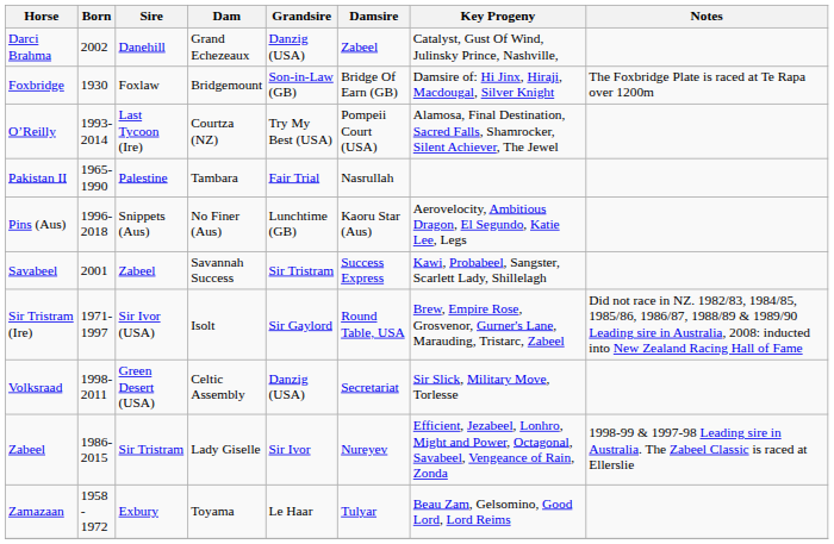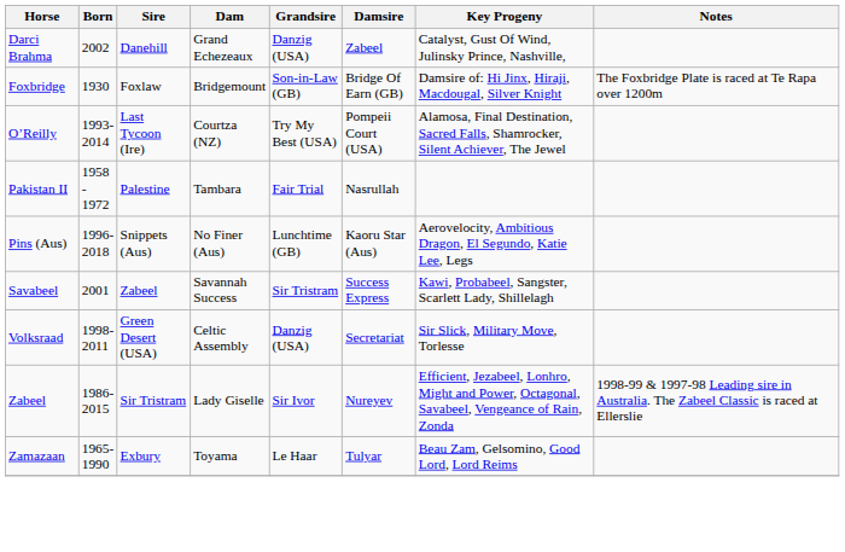 <table class="wikitable sortable" style="font-size:90%">
 <tr>
 <th width="70px">Horse<br></th>
 <th width="30px">Born<br></th>
 <th width="70px">Sire<br></th>
 <th width="70px">Dam<br></th>
 <th width="70px">Grandsire<br></th>
 <th width="70px">Damsire<br></th>
 <th width="180px">Key Progeny<br></th>
 <th width="250px">Notes<br></th>
 </tr>
 <tr>
 <td><a href='#'>Darci Brahma</a></td>
 <td>2002</td>
 <td><a href='#'>Danehill</a></td>
 <td>Grand Echezeaux</td>
 <td><a href='#'>Danzig</a> (USA)</td>
 <td><a href='#'>Zabeel</a></td>
 <td>Catalyst, Gust Of Wind, Julinsky Prince, Nashville,</td>
 <td></td>
 </tr>
 <tr>
 <td><a href='#'>Foxbridge</a></td>
 <td>1930</td>
 <td>Foxlaw</td>
 <td>Bridgemount</td>
 <td><a href='#'>Son-in-Law</a> (GB)</td>
 <td>Bridge Of Earn (GB)</td>
 <td>Damsire of: <a href='#'>Hi Jinx</a>, <a href='#'>Hiraji</a>, <a href='#'>Macdougal</a>, <a href='#'>Silver Knight</a></td>
 <td>The Foxbridge Plate is raced at Te Rapa over 1200m</td>
 </tr>
 <tr>
 <td><a href='#'>O’Reilly</a></td>
 <td>1993-2014</td>
 <td><a href='#'>Last Tycoon</a> (Ire)</td>
 <td>Courtza (NZ)</td>
 <td>Try My Best (USA)</td>
 <td>Pompeii Court (USA)</td>
 <td>Alamosa, Final Destination, <a href='#'>Sacred Falls</a>, Shamrocker, <a href='#'>Silent Achiever</a>, The Jewel</td>
 <td></td>
 </tr>
 <tr>
 <td><a href='#'>Pakistan II</a></td>
-<td>1965-1990</td>
+<td>1958 - 1972</td>
 <td><a href='#'>Palestine</a></td>
 <td>Tambara</td>
 <td><a href='#'>Fair Trial</a></td>
 <td>Nasrullah</td>
 <td></td>
 </tr>
 <tr>
 <td><a href='#'>Pins</a> (Aus)</td>
 <td>1996-2018</td>
 <td>Snippets (Aus)</td>
 <td>No Finer (Aus)</td>
 <td>Lunchtime (GB)</td>
 <td>Kaoru Star (Aus)</td>
 <td>Aerovelocity, <a href='#'>Ambitious Dragon</a>, <a href='#'>El Segundo</a>, <a href='#'>Katie Lee</a>, Legs</td>
 <td></td>
 </tr>
 <tr>
 <td><a href='#'>Savabeel</a></td>
 <td>2001</td>
 <td><a href='#'>Zabeel</a></td>
 <td>Savannah Success</td>
 <td><a href='#'>Sir Tristram</a></td>
 <td><a href='#'>Success Express</a></td>
 <td><a href='#'>Kawi</a>, <a href='#'>Probabeel</a>, Sangster, Scarlett Lady, Shillelagh</td>
 <td></td>
 </tr>
 <tr>
-<td><a href='#'>Sir Tristram</a> (Ire)</td>
-<td>1971-1997</td>
-<td><a href='#'>Sir Ivor</a> (USA)</td>
-<td>Isolt</td>
-<td><a href='#'>Sir Gaylord</a></td>
-<td><a href='#'>Round Table, USA</a></td>
-<td><a href='#'>Brew</a>, <a href='#'>Empire Rose</a>, Grosvenor, <a href='#'>Gurner's Lane</a>, Marauding, Tristarc, <a href='#'>Zabeel</a></td>
-<td>Did not race in NZ. 1982/83, 1984/85, 1985/86, 1986/87, 1988/89 & 1989/90 <a href='#'>Leading sire in Australia</a>, 2008: inducted into <a href='#'>New Zealand Racing Hall of Fame</a></td>
-</tr>
-<tr>
 <td><a href='#'>Volksraad</a></td>
 <td>1998-2011</td>
 <td><a href='#'>Green Desert</a> (USA)</td>
 <td>Celtic Assembly</td>
 <td><a href='#'>Danzig</a> (USA)</td>
 <td><a href='#'>Secretariat</a></td>
 <td><a href='#'>Sir Slick</a>, <a href='#'>Military Move</a>, Torlesse</td>
 <td></td>
 </tr>
 <tr>
 <td><a href='#'>Zabeel</a></td>
 <td>1986-2015</td>
 <td><a href='#'>Sir Tristram</a></td>
 <td>Lady Giselle</td>
 <td><a href='#'>Sir Ivor</a></td>
 <td><a href='#'>Nureyev</a></td>
 <td><a href='#'>Efficient</a>, <a href='#'>Jezabeel</a>, <a href='#'>Lonhro</a>, <a href='#'>Might and Power</a>, <a href='#'>Octagonal</a>, <a href='#'>Savabeel</a>, <a href='#'>Vengeance of Rain</a>, <a href='#'>Zonda</a></td>
 <td>1998-99 & 1997-98 <a href='#'>Leading sire in Australia</a>. The <a href='#'>Zabeel Classic</a> is raced at Ellerslie</td>
 </tr>
 <tr>
 <td><a href='#'>Zamazaan</a></td>
-<td>1958 - 1972</td>
+<td>1965-1990</td>
 <td><a href='#'>Exbury</a></td>
 <td>Toyama</td>
 <td>Le Haar</td>
 <td><a href='#'>Tulyar</a></td>
 <td><a href='#'>Beau Zam</a>, Gelsomino, <a href='#'>Good Lord</a>, <a href='#'>Lord Reims</a></td>
 <td></td>
 </tr>
 <tr>
 </tr>
 </table>
